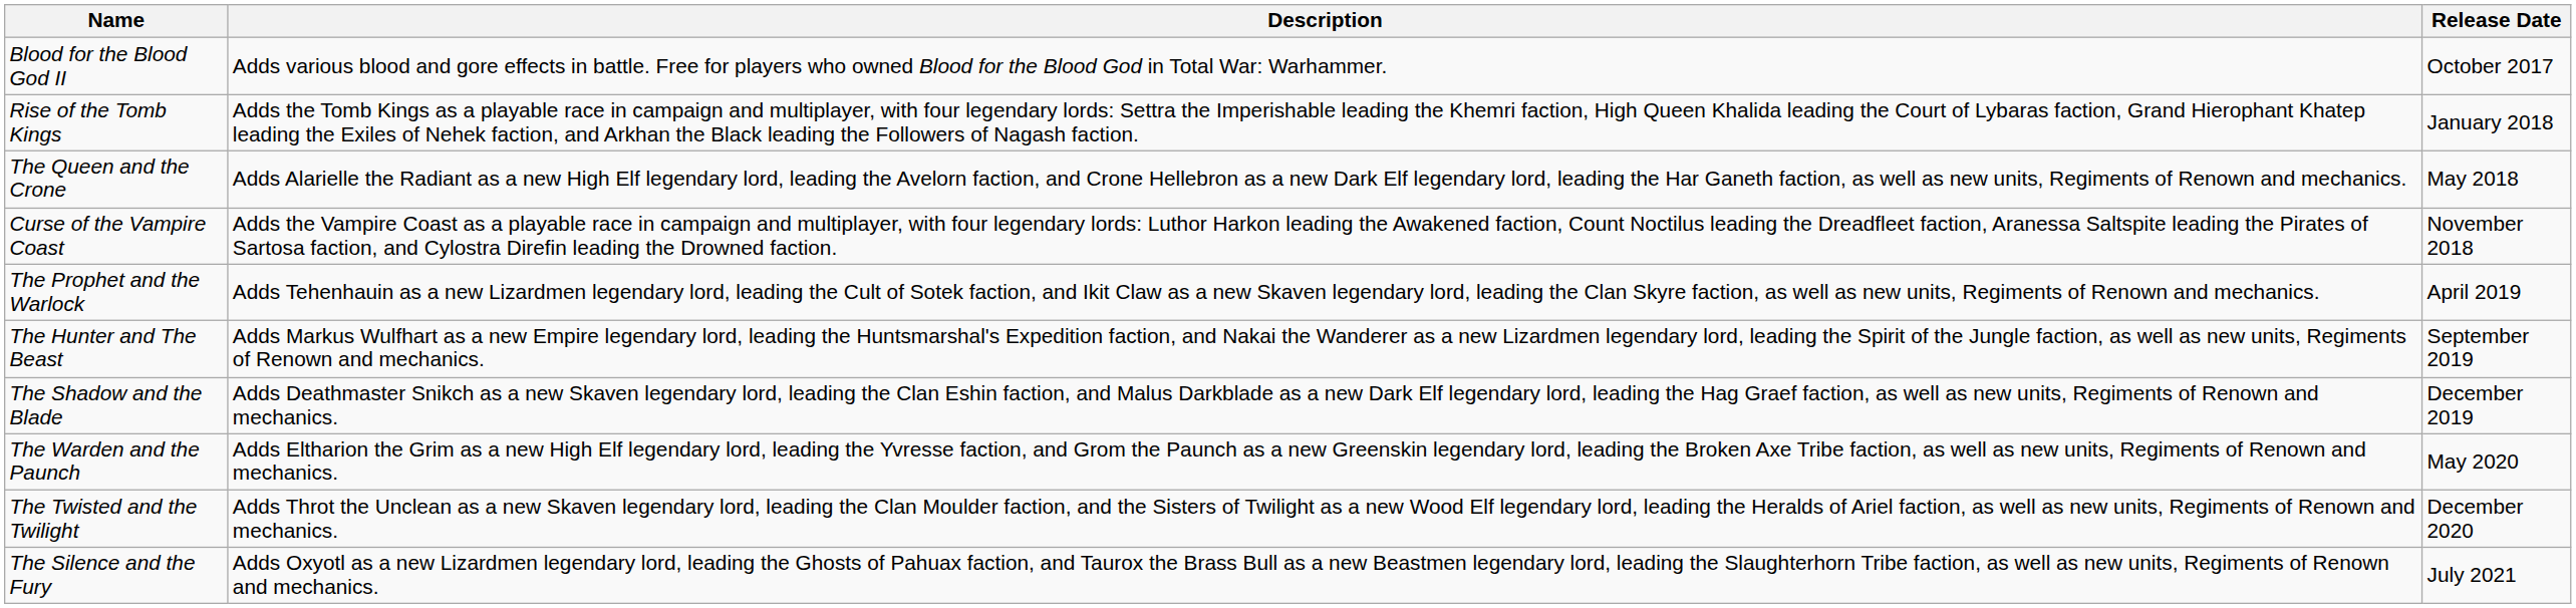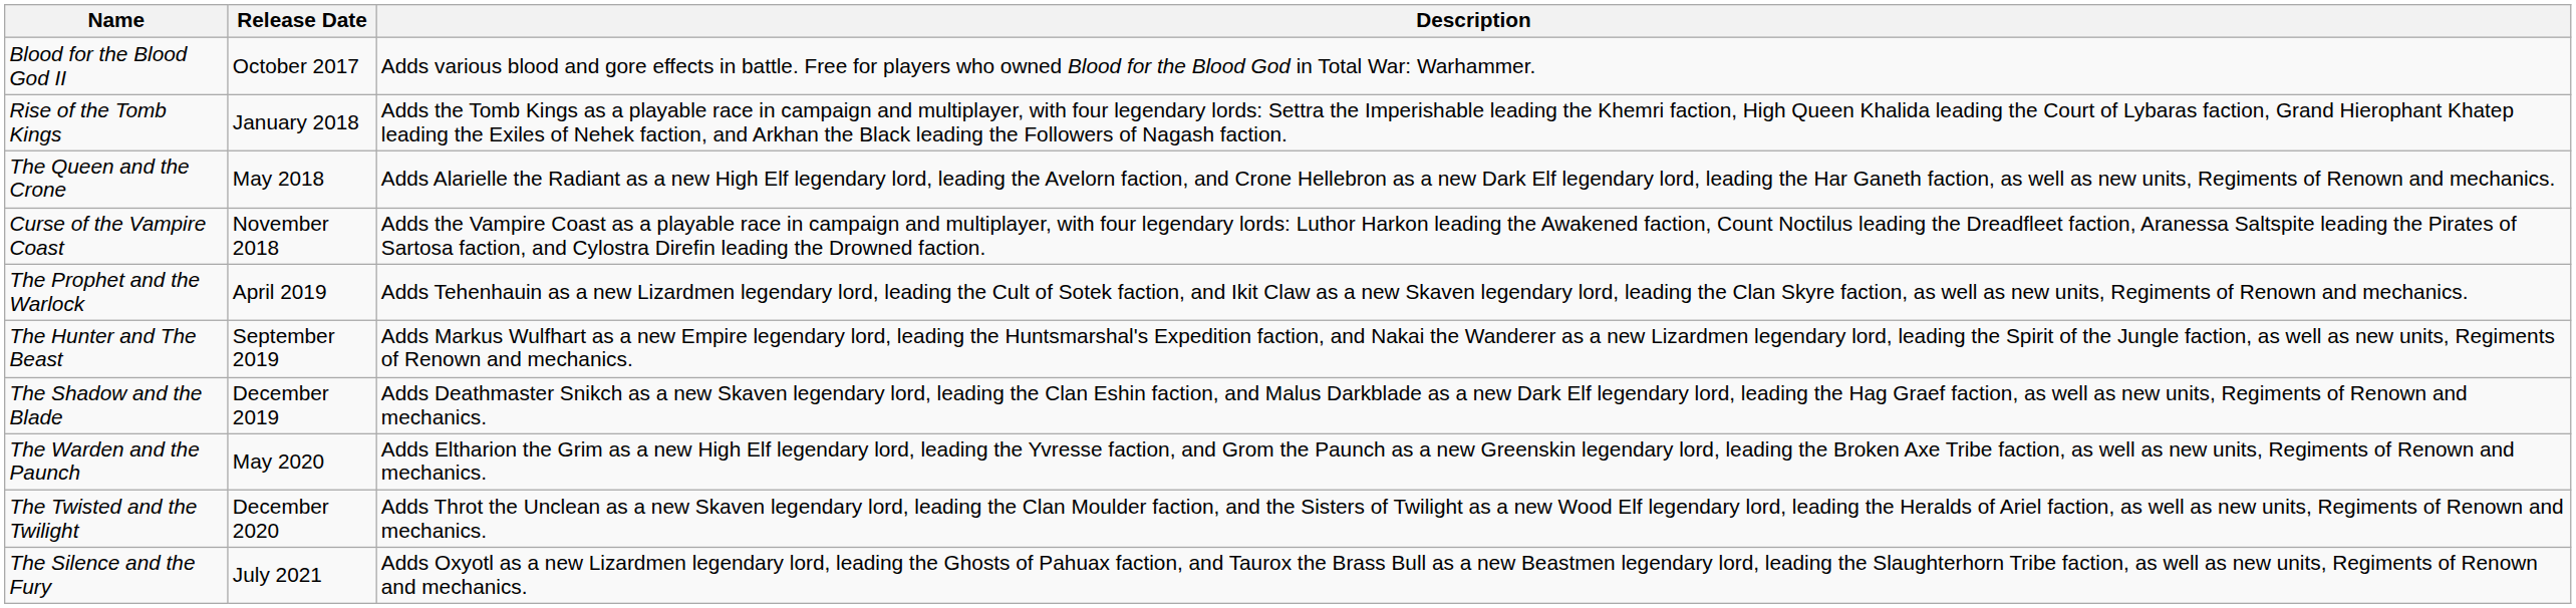 <table class="wikitable sortable">
 <tr>
 <th>Name</th>
+<th>Release Date</th>
 <th>Description</th>
-<th>Release Date</th>
 </tr>
 <tr>
 <td><em>Blood for the Blood God II</em></td>
+<td>October 2017</td>
 <td>Adds various blood and gore effects in battle. Free for players who owned <em>Blood for the Blood God</em> in Total War: Warhammer.</td>
-<td>October 2017</td>
 </tr>
 <tr>
 <td><em>Rise of the Tomb Kings</em></td>
+<td>January 2018</td>
 <td>Adds the Tomb Kings as a playable race in campaign and multiplayer, with four legendary lords: Settra the Imperishable leading the Khemri faction, High Queen Khalida leading the Court of Lybaras faction, Grand Hierophant Khatep leading the Exiles of Nehek faction, and Arkhan the Black leading the Followers of Nagash faction.</td>
-<td>January 2018</td>
 </tr>
 <tr>
 <td><em>The Queen and the Crone</em></td>
+<td>May 2018</td>
 <td>Adds Alarielle the Radiant as a new High Elf legendary lord, leading the Avelorn faction, and Crone Hellebron as a new Dark Elf legendary lord, leading the Har Ganeth faction, as well as new units, Regiments of Renown and mechanics.</td>
-<td>May 2018</td>
 </tr>
 <tr>
 <td><em>Curse of the Vampire Coast</em></td>
+<td>November 2018</td>
 <td>Adds the Vampire Coast as a playable race in campaign and multiplayer, with four legendary lords: Luthor Harkon leading the Awakened faction, Count Noctilus leading the Dreadfleet faction, Aranessa Saltspite leading the Pirates of Sartosa faction, and Cylostra Direfin leading the Drowned faction.</td>
-<td>November 2018</td>
 </tr>
 <tr>
 <td><em>The Prophet and the Warlock</em></td>
+<td>April 2019</td>
 <td>Adds Tehenhauin as a new Lizardmen legendary lord, leading the Cult of Sotek faction, and Ikit Claw as a new Skaven legendary lord, leading the Clan Skyre faction, as well as new units, Regiments of Renown and mechanics.</td>
-<td>April 2019</td>
 </tr>
 <tr>
 <td><em>The Hunter and The Beast</em></td>
+<td>September 2019</td>
 <td>Adds Markus Wulfhart as a new Empire legendary lord, leading the Huntsmarshal's Expedition faction, and Nakai the Wanderer as a new Lizardmen legendary lord, leading the Spirit of the Jungle faction, as well as new units, Regiments of Renown and mechanics.</td>
-<td>September 2019</td>
 </tr>
 <tr>
 <td><em>The Shadow and the Blade</em></td>
+<td>December 2019</td>
 <td>Adds Deathmaster Snikch as a new Skaven legendary lord, leading the Clan Eshin faction, and Malus Darkblade as a new Dark Elf legendary lord, leading the Hag Graef faction, as well as new units, Regiments of Renown and mechanics.</td>
-<td>December 2019</td>
 </tr>
 <tr>
 <td><em>The Warden and the Paunch</em></td>
+<td>May 2020</td>
 <td>Adds Eltharion the Grim as a new High Elf legendary lord, leading the Yvresse faction, and Grom the Paunch as a new Greenskin legendary lord, leading the Broken Axe Tribe faction, as well as new units, Regiments of Renown and mechanics.</td>
-<td>May 2020</td>
 </tr>
 <tr>
 <td><em>The Twisted and the Twilight</em></td>
+<td>December 2020</td>
 <td>Adds Throt the Unclean as a new Skaven legendary lord, leading the Clan Moulder faction, and the Sisters of Twilight as a new Wood Elf legendary lord, leading the Heralds of Ariel faction, as well as new units, Regiments of Renown and mechanics.</td>
-<td>December 2020</td>
 </tr>
 <tr>
 <td><em>The Silence and the Fury</em></td>
+<td>July 2021</td>
 <td>Adds Oxyotl as a new Lizardmen legendary lord, leading the Ghosts of Pahuax faction, and Taurox the Brass Bull as a new Beastmen legendary lord, leading the Slaughterhorn Tribe faction, as well as new units, Regiments of Renown and mechanics.</td>
-<td>July 2021</td>
 </tr>
 </table>
